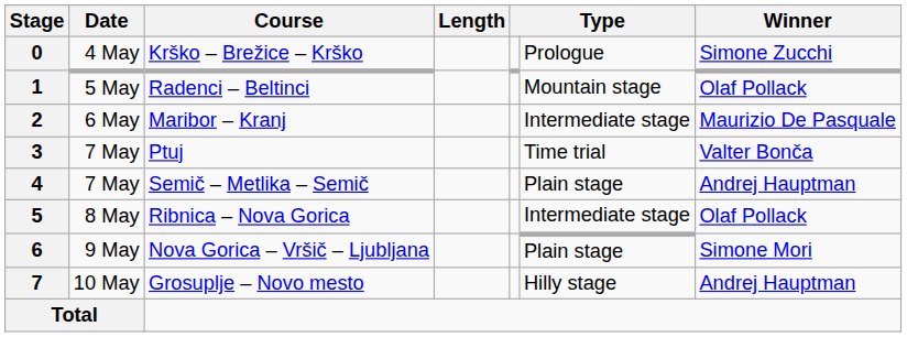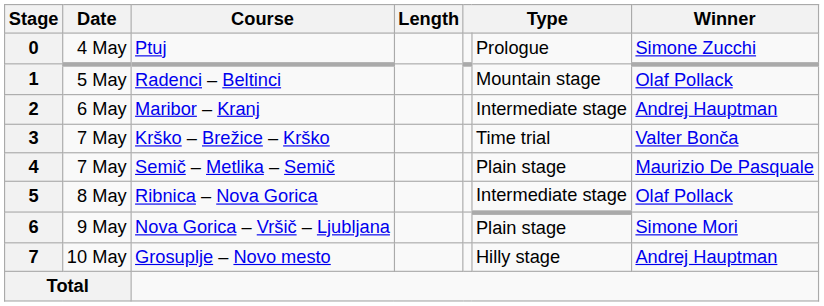 <table class="wikitable">
 <tr>
 <th>Stage</th>
 <th>Date</th>
 <th>Course</th>
 <th>Length</th>
 <th colspan="2">Type</th>
 <th>Winner</th>
 </tr>
 <tr>
 <th style="text-align:center"><span>0</span></th>
 <td align=right>4 May</td>
-<td><a href='#'>Krško</a> – <a href='#'>Brežice</a> – <a href='#'>Krško</a></td>
+<td><a href='#'>Ptuj</a></td>
 <td style="text-align:center;"></td>
 <td></td>
 <td>Prologue</td>
 <td> <a href='#'>Simone Zucchi</a></td>
 </tr>
 <tr>
 <th style="text-align:center" style="border-top-width:4px">1</th>
 <td align=right style="border-top-width:4px">5 May</td>
 <td style="border-top-width:4px"><a href='#'>Radenci</a> – <a href='#'>Beltinci</a></td>
 <td style="text-align:center;" style="border-top-width:4px"></td>
 <td style="border-top-width:4px"></td>
 <td>Mountain stage</td>
 <td style="border-top-width:4px"> <a href='#'>Olaf Pollack</a></td>
 </tr>
 <tr>
 <th style="text-align:center">2</th>
 <td align=right>6 May</td>
 <td><a href='#'>Maribor</a> – <a href='#'>Kranj</a></td>
 <td style="text-align:center;"></td>
 <td></td>
 <td>Intermediate stage</td>
-<td> <a href='#'>Maurizio De Pasquale</a></td>
+<td> <a href='#'>Andrej Hauptman</a></td>
 </tr>
 <tr>
 <th style="text-align:center">3</th>
 <td align=right>7 May</td>
-<td><a href='#'>Ptuj</a></td>
+<td><a href='#'>Krško</a> – <a href='#'>Brežice</a> – <a href='#'>Krško</a></td>
 <td style="text-align:center;"></td>
 <td></td>
 <td>Time trial</td>
 <td> <a href='#'>Valter Bonča</a></td>
 </tr>
 <tr>
 <th style="text-align:center">4</th>
 <td align=right>7 May</td>
 <td><a href='#'>Semič</a>  – <a href='#'>Metlika</a> – <a href='#'>Semič</a></td>
 <td style="text-align:center;"></td>
 <td></td>
 <td>Plain stage</td>
-<td> <a href='#'>Andrej Hauptman</a></td>
+<td> <a href='#'>Maurizio De Pasquale</a></td>
 </tr>
 <tr>
 <th style="text-align:center">5</th>
 <td align=right>8 May</td>
 <td><a href='#'>Ribnica</a> – <a href='#'>Nova Gorica</a></td>
 <td style="text-align:center;"></td>
 <td></td>
 <td>Intermediate stage</td>
 <td> <a href='#'>Olaf Pollack</a></td>
 </tr>
 <tr>
 <th style="text-align:center">6</th>
 <td align=right>9 May</td>
 <td><a href='#'>Nova Gorica</a> – <a href='#'>Vršič</a> – <a href='#'>Ljubljana</a></td>
 <td style="text-align:center;"></td>
 <td></td>
 <td style="border-top-width:4px">Plain stage</td>
 <td> <a href='#'>Simone Mori</a></td>
 </tr>
 <tr>
 <th style="text-align:center">7</th>
 <td align=right>10 May</td>
 <td><a href='#'>Grosuplje</a> – <a href='#'>Novo mesto</a></td>
 <td style="text-align:center;"></td>
 <td></td>
 <td>Hilly stage</td>
 <td> <a href='#'>Andrej Hauptman</a></td>
 </tr>
 <tr>
 <th colspan="2">Total</th>
 <td colspan="6" style="text-align:center;"></td>
 </tr>
 </table>
